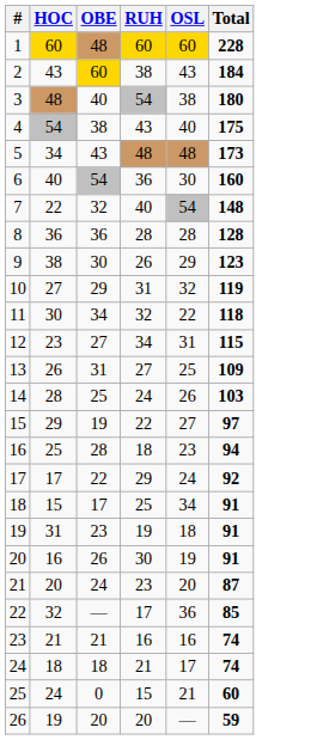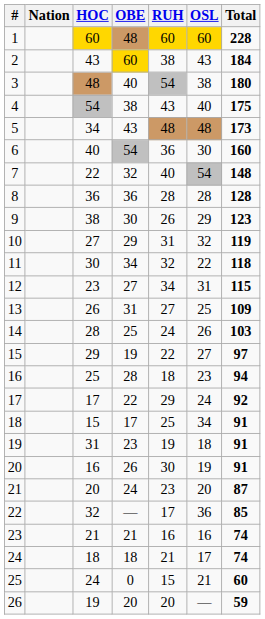 <table class="wikitable sortable" style="text-align:center;">
 <tr>
 <th>#</th>
+<th>Nation</th>
 <th><a href='#'>HOC</a></th>
 <th><a href='#'>OBE</a></th>
 <th><a href='#'>RUH</a></th>
 <th><a href='#'>OSL</a></th>
 <th><strong>Total</strong> </th>
 </tr>
 <tr>
 <td>1</td>
+<td align="left"></td>
 <td bgcolor="gold">60</td>
 <td bgcolor="CC9966">48</td>
 <td bgcolor="gold">60</td>
 <td bgcolor="gold">60</td>
 <td><strong>228</strong></td>
 </tr>
 <tr>
 <td>2</td>
+<td align="left"></td>
 <td>43</td>
 <td bgcolor="gold">60</td>
 <td>38</td>
 <td>43</td>
 <td><strong>184</strong></td>
 </tr>
 <tr>
 <td>3</td>
+<td align="left"></td>
 <td bgcolor="CC9966">48</td>
 <td>40</td>
 <td bgcolor="silver">54</td>
 <td>38</td>
 <td><strong>180</strong></td>
 </tr>
 <tr>
 <td>4</td>
+<td align="left"></td>
 <td bgcolor="silver">54</td>
 <td>38</td>
 <td>43</td>
 <td>40</td>
 <td><strong>175</strong></td>
 </tr>
 <tr>
 <td>5</td>
+<td align="left"></td>
 <td>34</td>
 <td>43</td>
 <td bgcolor="CC9966">48</td>
 <td bgcolor="CC9966">48</td>
 <td><strong>173</strong></td>
 </tr>
 <tr>
 <td>6</td>
+<td align="left"></td>
 <td>40</td>
 <td bgcolor="silver">54</td>
 <td>36</td>
 <td>30</td>
 <td><strong>160</strong></td>
 </tr>
 <tr>
 <td>7</td>
+<td align="left"></td>
 <td>22</td>
 <td>32</td>
 <td>40</td>
 <td bgcolor="silver">54</td>
 <td><strong>148</strong></td>
 </tr>
 <tr>
 <td>8</td>
+<td align="left"></td>
 <td>36</td>
 <td>36</td>
 <td>28</td>
 <td>28</td>
 <td><strong>128</strong></td>
 </tr>
 <tr>
 <td>9</td>
+<td align="left"></td>
 <td>38</td>
 <td>30</td>
 <td>26</td>
 <td>29</td>
 <td><strong>123</strong></td>
 </tr>
 <tr>
 <td>10</td>
+<td align="left"></td>
 <td>27</td>
 <td>29</td>
 <td>31</td>
 <td>32</td>
 <td><strong>119</strong></td>
 </tr>
 <tr>
 <td>11</td>
+<td align="left"></td>
 <td>30</td>
 <td>34</td>
 <td>32</td>
 <td>22</td>
 <td><strong>118</strong></td>
 </tr>
 <tr>
 <td>12</td>
+<td align="left"></td>
 <td>23</td>
 <td>27</td>
 <td>34</td>
 <td>31</td>
 <td><strong>115</strong></td>
 </tr>
 <tr>
 <td>13</td>
+<td align="left"></td>
 <td>26</td>
 <td>31</td>
 <td>27</td>
 <td>25</td>
 <td><strong>109</strong></td>
 </tr>
 <tr>
 <td>14</td>
+<td align="left"></td>
 <td>28</td>
 <td>25</td>
 <td>24</td>
 <td>26</td>
 <td><strong>103</strong></td>
 </tr>
 <tr>
 <td>15</td>
+<td align="left"></td>
 <td>29</td>
 <td>19</td>
 <td>22</td>
 <td>27</td>
 <td><strong>97</strong></td>
 </tr>
 <tr>
 <td>16</td>
+<td align="left"></td>
 <td>25</td>
 <td>28</td>
 <td>18</td>
 <td>23</td>
 <td><strong>94</strong></td>
 </tr>
 <tr>
 <td>17</td>
+<td align="left"></td>
 <td>17</td>
 <td>22</td>
 <td>29</td>
 <td>24</td>
 <td><strong>92</strong></td>
 </tr>
 <tr>
 <td>18</td>
+<td align="left"></td>
 <td>15</td>
 <td>17</td>
 <td>25</td>
 <td>34</td>
 <td><strong>91</strong></td>
 </tr>
 <tr>
 <td>19</td>
+<td align="left"></td>
 <td>31</td>
 <td>23</td>
 <td>19</td>
 <td>18</td>
 <td><strong>91</strong></td>
 </tr>
 <tr>
 <td>20</td>
+<td align="left"></td>
 <td>16</td>
 <td>26</td>
 <td>30</td>
 <td>19</td>
 <td><strong>91</strong></td>
 </tr>
 <tr>
 <td>21</td>
+<td align="left"></td>
 <td>20</td>
 <td>24</td>
 <td>23</td>
 <td>20</td>
 <td><strong>87</strong></td>
 </tr>
 <tr>
 <td>22</td>
+<td align="left"></td>
 <td>32</td>
 <td>—</td>
 <td>17</td>
 <td>36</td>
 <td><strong>85</strong></td>
 </tr>
 <tr>
 <td>23</td>
+<td align="left"></td>
 <td>21</td>
 <td>21</td>
 <td>16</td>
 <td>16</td>
 <td><strong>74</strong></td>
 </tr>
 <tr>
 <td>24</td>
+<td align="left"></td>
 <td>18</td>
 <td>18</td>
 <td>21</td>
 <td>17</td>
 <td><strong>74</strong></td>
 </tr>
 <tr>
 <td>25</td>
+<td align="left"></td>
 <td>24</td>
 <td>0</td>
 <td>15</td>
 <td>21</td>
 <td><strong>60</strong></td>
 </tr>
 <tr>
 <td>26</td>
+<td align="left"></td>
 <td>19</td>
 <td>20</td>
 <td>20</td>
 <td>—</td>
 <td><strong>59</strong></td>
 </tr>
 </table>
